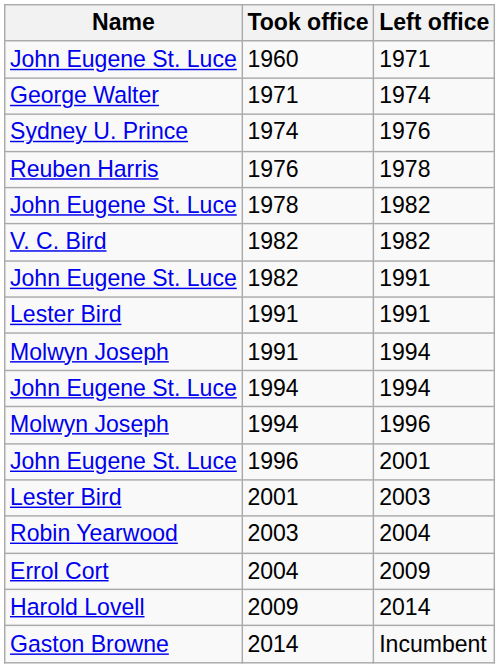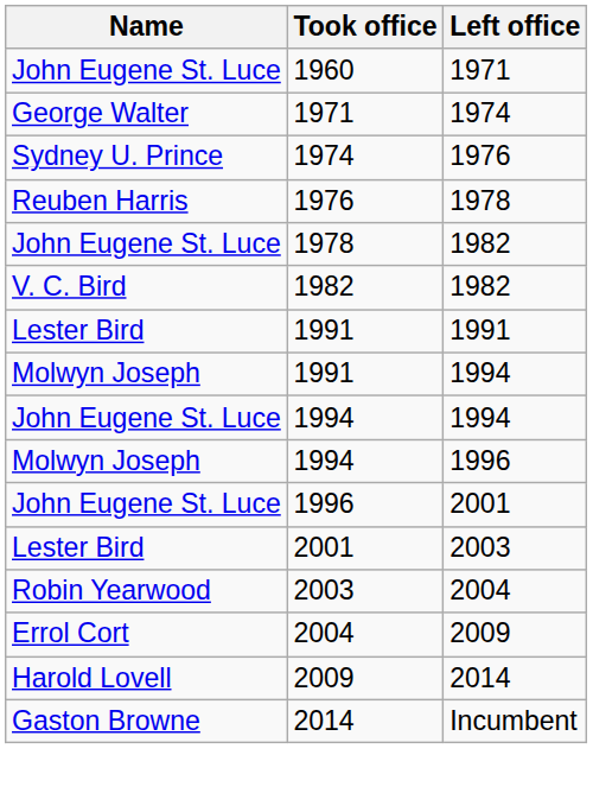 <table class="wikitable">
 <tr>
 <th>Name</th>
 <th>Took office</th>
 <th>Left office</th>
 </tr>
 <tr>
 <td><a href='#'>John Eugene St. Luce</a></td>
 <td>1960</td>
 <td>1971</td>
 </tr>
 <tr>
 <td><a href='#'>George Walter</a></td>
 <td>1971</td>
 <td>1974</td>
 </tr>
 <tr>
 <td><a href='#'>Sydney U. Prince</a></td>
 <td>1974</td>
 <td>1976</td>
 </tr>
 <tr>
 <td><a href='#'>Reuben Harris</a></td>
 <td>1976</td>
 <td>1978</td>
 </tr>
 <tr>
 <td><a href='#'>John Eugene St. Luce</a></td>
 <td>1978</td>
 <td>1982</td>
 </tr>
 <tr>
 <td><a href='#'>V. C. Bird</a></td>
 <td>1982</td>
 <td>1982</td>
-</tr>
-<tr>
-<td><a href='#'>John Eugene St. Luce</a></td>
-<td>1982</td>
-<td>1991</td>
 </tr>
 <tr>
 <td><a href='#'>Lester Bird</a></td>
 <td>1991</td>
 <td>1991</td>
 </tr>
 <tr>
 <td><a href='#'>Molwyn Joseph</a></td>
 <td>1991</td>
 <td>1994</td>
 </tr>
 <tr>
 <td><a href='#'>John Eugene St. Luce</a></td>
 <td>1994</td>
 <td>1994</td>
 </tr>
 <tr>
 <td><a href='#'>Molwyn Joseph</a></td>
 <td>1994</td>
 <td>1996</td>
 </tr>
 <tr>
 <td><a href='#'>John Eugene St. Luce</a></td>
 <td>1996</td>
 <td>2001</td>
 </tr>
 <tr>
 <td><a href='#'>Lester Bird</a></td>
 <td>2001</td>
 <td>2003</td>
 </tr>
 <tr>
 <td><a href='#'>Robin Yearwood</a></td>
 <td>2003</td>
 <td>2004</td>
 </tr>
 <tr>
 <td><a href='#'>Errol Cort</a></td>
 <td>2004</td>
 <td>2009</td>
 </tr>
 <tr>
 <td><a href='#'>Harold Lovell</a></td>
 <td>2009</td>
 <td>2014</td>
 </tr>
 <tr>
 <td><a href='#'>Gaston Browne</a></td>
 <td>2014</td>
 <td>Incumbent</td>
 </tr>
 </table>
